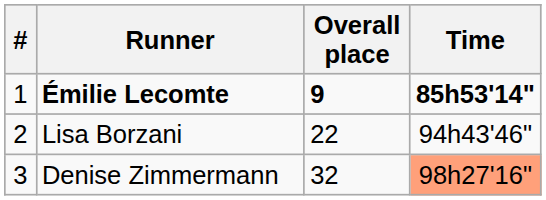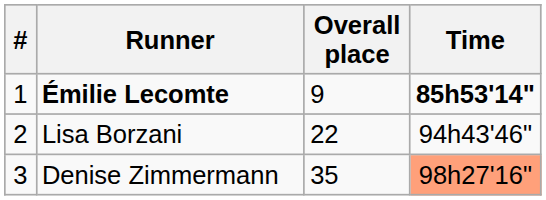 <table class="wikitable" style="font-size:95%;width:320px;">
 <tr>
 <th width=6%>#</th>
 <th width=54%>Runner</th>
 <th width=20%>Overall place</th>
 <th width=20%>Time</th>
 </tr>
 <tr>
 <td align=center>1</td>
 <td> <strong>Émilie Lecomte</strong></td>
-<td><strong>9</strong></td>
+<td>9</td>
 <td align=center><strong>85h53'14"</strong></td>
 </tr>
 <tr>
 <td align=center>2</td>
 <td> Lisa Borzani</td>
 <td>22</td>
 <td align=center>94h43'46"</td>
 </tr>
 <tr>
 <td align=center>3</td>
 <td> Denise Zimmermann</td>
-<td>32</td>
+<td>35</td>
 <td align=center style="background: lightsalmon;">98h27'16"</td>
 </tr>
 </table>
